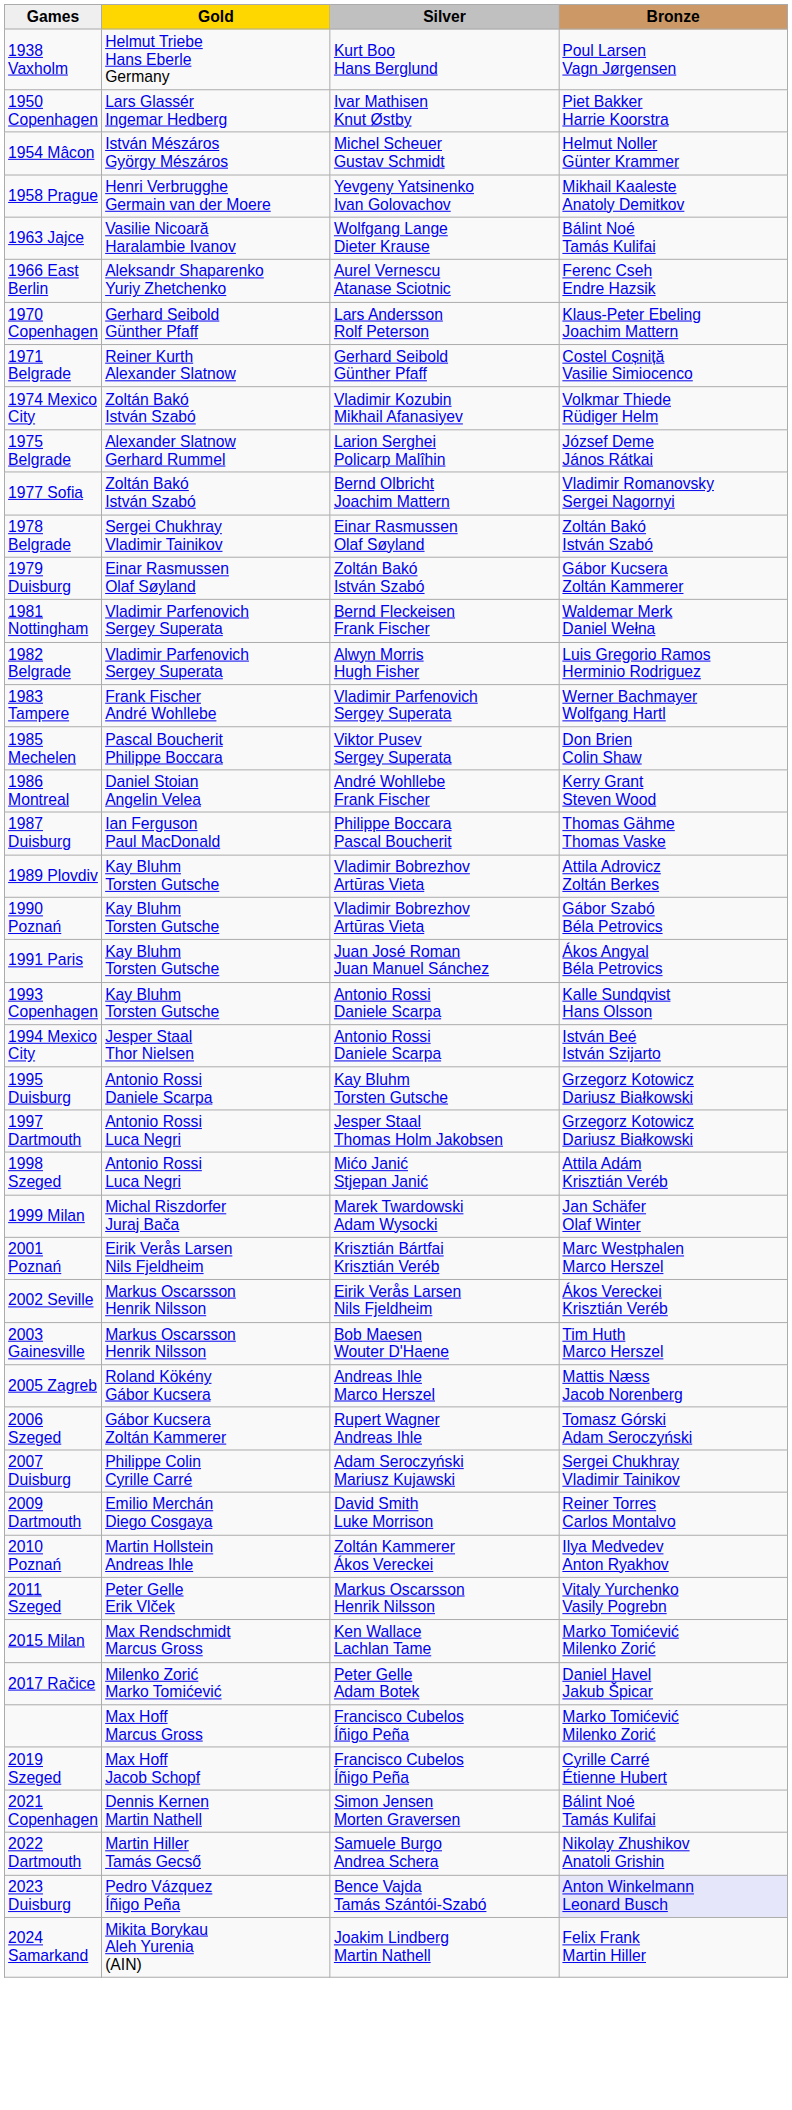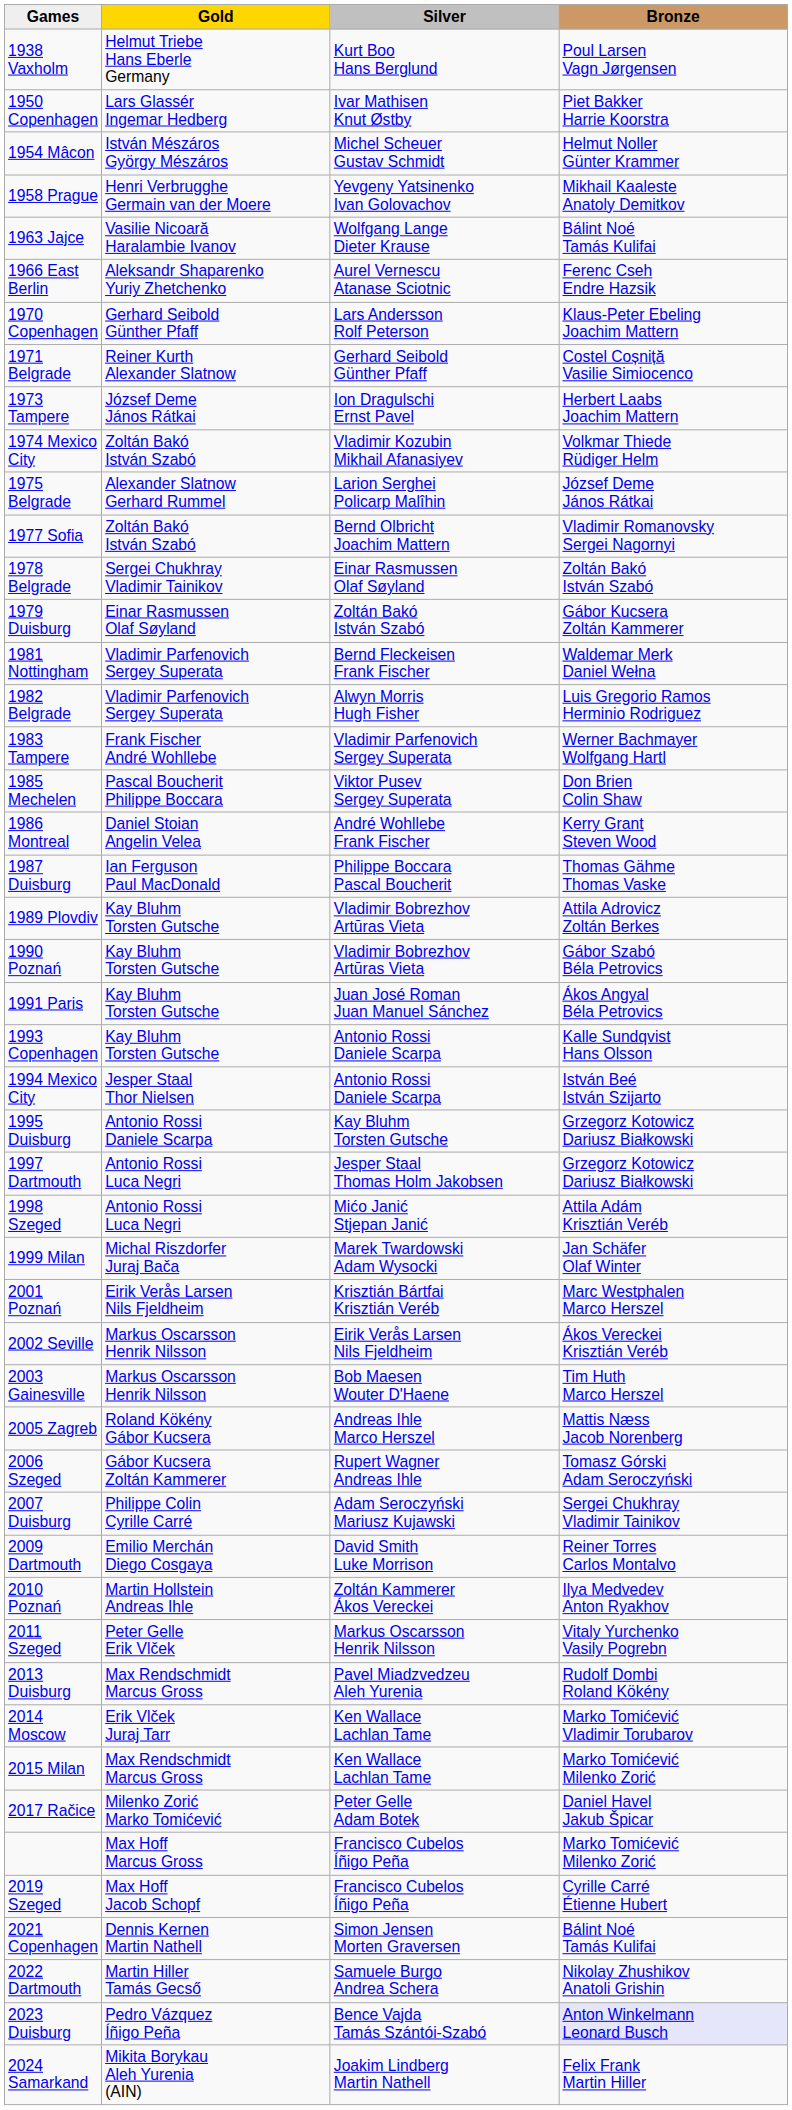 <table class="wikitable sortable" style="width:800px;">
 <tr>
 <th style="width:10%; background:#efefef;">Games</th>
 <th style="width:30%; background:gold">Gold</th>
 <th style="width:30%; background:silver">Silver</th>
 <th style="width:30%; background:#CC9966">Bronze</th>
 </tr>
 <tr>
 <td><a href='#'>1938 Vaxholm</a></td>
 <td><a href='#'>Helmut Triebe</a><br><a href='#'>Hans Eberle</a><br> Germany</td>
 <td><a href='#'>Kurt Boo</a><br><a href='#'>Hans Berglund</a><br></td>
 <td><a href='#'>Poul Larsen</a><br><a href='#'>Vagn Jørgensen</a><br></td>
 </tr>
 <tr>
 <td><a href='#'>1950 Copenhagen</a></td>
 <td><a href='#'>Lars Glassér</a><br><a href='#'>Ingemar Hedberg</a><br></td>
 <td><a href='#'>Ivar Mathisen</a><br><a href='#'>Knut Østby</a><br></td>
 <td><a href='#'>Piet Bakker</a><br><a href='#'>Harrie Koorstra</a><br></td>
 </tr>
 <tr>
 <td><a href='#'>1954 Mâcon</a></td>
 <td><a href='#'>István Mészáros</a><br><a href='#'>György Mészáros</a><br></td>
 <td><a href='#'>Michel Scheuer</a><br><a href='#'>Gustav Schmidt</a><br></td>
 <td><a href='#'>Helmut Noller</a><br><a href='#'>Günter Krammer</a><br></td>
 </tr>
 <tr>
 <td><a href='#'>1958 Prague</a></td>
 <td><a href='#'>Henri Verbrugghe</a><br><a href='#'>Germain van der Moere</a><br></td>
 <td><a href='#'>Yevgeny Yatsinenko</a><br><a href='#'>Ivan Golovachov</a><br></td>
 <td><a href='#'>Mikhail Kaaleste</a><br><a href='#'>Anatoly Demitkov</a><br></td>
 </tr>
 <tr>
 <td><a href='#'>1963 Jajce</a></td>
 <td><a href='#'>Vasilie Nicoară</a><br><a href='#'>Haralambie Ivanov</a><br></td>
 <td><a href='#'>Wolfgang Lange</a><br><a href='#'>Dieter Krause</a><br></td>
 <td><a href='#'>Bálint Noé</a><br><a href='#'>Tamás Kulifai</a><br></td>
 </tr>
 <tr>
 <td><a href='#'>1966 East Berlin</a></td>
 <td><a href='#'>Aleksandr Shaparenko</a><br><a href='#'>Yuriy Zhetchenko</a><br></td>
 <td><a href='#'>Aurel Vernescu</a><br><a href='#'>Atanase Sciotnic</a><br></td>
 <td><a href='#'>Ferenc Cseh</a><br><a href='#'>Endre Hazsik</a><br></td>
 </tr>
 <tr>
 <td><a href='#'>1970 Copenhagen</a></td>
 <td><a href='#'>Gerhard Seibold</a><br><a href='#'>Günther Pfaff</a><br></td>
 <td><a href='#'>Lars Andersson</a><br><a href='#'>Rolf Peterson</a><br></td>
 <td><a href='#'>Klaus-Peter Ebeling</a><br><a href='#'>Joachim Mattern</a><br></td>
 </tr>
 <tr>
 <td><a href='#'>1971 Belgrade</a></td>
 <td><a href='#'>Reiner Kurth</a><br><a href='#'>Alexander Slatnow</a><br></td>
 <td><a href='#'>Gerhard Seibold</a><br><a href='#'>Günther Pfaff</a><br></td>
 <td><a href='#'>Costel Coșniță</a><br><a href='#'>Vasilie Simiocenco</a><br></td>
+</tr>
+<tr>
+<td><a href='#'>1973 Tampere</a></td>
+<td><a href='#'>József Deme</a><br><a href='#'>János Rátkai</a><br></td>
+<td><a href='#'>Ion Dragulschi</a><br><a href='#'>Ernst Pavel</a><br></td>
+<td><a href='#'>Herbert Laabs</a><br><a href='#'>Joachim Mattern</a><br></td>
 </tr>
 <tr>
 <td><a href='#'>1974 Mexico City</a></td>
 <td><a href='#'>Zoltán Bakó</a><br><a href='#'>István Szabó</a><br></td>
 <td><a href='#'>Vladimir Kozubin</a><br><a href='#'>Mikhail Afanasiyev</a><br></td>
 <td><a href='#'>Volkmar Thiede</a><br><a href='#'>Rüdiger Helm</a><br></td>
 </tr>
 <tr>
 <td><a href='#'>1975 Belgrade</a></td>
 <td><a href='#'>Alexander Slatnow</a><br><a href='#'>Gerhard Rummel</a><br></td>
 <td><a href='#'>Larion Serghei</a><br><a href='#'>Policarp Malîhin</a><br></td>
 <td><a href='#'>József Deme</a><br><a href='#'>János Rátkai</a><br></td>
 </tr>
 <tr>
 <td><a href='#'>1977 Sofia</a></td>
 <td><a href='#'>Zoltán Bakó</a><br><a href='#'>István Szabó</a><br></td>
 <td><a href='#'>Bernd Olbricht</a><br><a href='#'>Joachim Mattern</a><br></td>
 <td><a href='#'>Vladimir Romanovsky</a><br><a href='#'>Sergei Nagornyi</a><br></td>
 </tr>
 <tr>
 <td><a href='#'>1978 Belgrade</a></td>
 <td><a href='#'>Sergei Chukhray</a><br><a href='#'>Vladimir Tainikov</a><br></td>
 <td><a href='#'>Einar Rasmussen</a><br><a href='#'>Olaf Søyland</a><br></td>
 <td><a href='#'>Zoltán Bakó</a><br><a href='#'>István Szabó</a><br></td>
 </tr>
 <tr>
 <td><a href='#'>1979 Duisburg</a></td>
 <td><a href='#'>Einar Rasmussen</a><br><a href='#'>Olaf Søyland</a><br></td>
 <td><a href='#'>Zoltán Bakó</a><br><a href='#'>István Szabó</a><br></td>
 <td><a href='#'>Gábor Kucsera</a><br><a href='#'>Zoltán Kammerer</a><br></td>
 </tr>
 <tr>
 <td><a href='#'>1981 Nottingham</a></td>
 <td><a href='#'>Vladimir Parfenovich</a><br><a href='#'>Sergey Superata</a><br></td>
 <td><a href='#'>Bernd Fleckeisen</a><br><a href='#'>Frank Fischer</a><br></td>
 <td><a href='#'>Waldemar Merk</a><br><a href='#'>Daniel Wełna</a><br></td>
 </tr>
 <tr>
 <td><a href='#'>1982 Belgrade</a></td>
 <td><a href='#'>Vladimir Parfenovich</a><br><a href='#'>Sergey Superata</a><br></td>
 <td><a href='#'>Alwyn Morris</a><br><a href='#'>Hugh Fisher</a><br></td>
 <td><a href='#'>Luis Gregorio Ramos</a><br><a href='#'>Herminio Rodriguez</a><br></td>
 </tr>
 <tr>
 <td><a href='#'>1983 Tampere</a></td>
 <td><a href='#'>Frank Fischer</a><br><a href='#'>André Wohllebe</a><br></td>
 <td><a href='#'>Vladimir Parfenovich</a><br><a href='#'>Sergey Superata</a><br></td>
 <td><a href='#'>Werner Bachmayer</a><br><a href='#'>Wolfgang Hartl</a><br></td>
 </tr>
 <tr>
 <td><a href='#'>1985 Mechelen</a></td>
 <td><a href='#'>Pascal Boucherit</a><br><a href='#'>Philippe Boccara</a><br></td>
 <td><a href='#'>Viktor Pusev</a><br><a href='#'>Sergey Superata</a><br></td>
 <td><a href='#'>Don Brien</a><br><a href='#'>Colin Shaw</a><br></td>
 </tr>
 <tr>
 <td><a href='#'>1986 Montreal</a></td>
 <td><a href='#'>Daniel Stoian</a><br><a href='#'>Angelin Velea</a><br></td>
 <td><a href='#'>André Wohllebe</a><br><a href='#'>Frank Fischer</a><br></td>
 <td><a href='#'>Kerry Grant</a><br><a href='#'>Steven Wood</a><br></td>
 </tr>
 <tr>
 <td><a href='#'>1987 Duisburg</a></td>
 <td><a href='#'>Ian Ferguson</a><br><a href='#'>Paul MacDonald</a><br></td>
 <td><a href='#'>Philippe Boccara</a><br><a href='#'>Pascal Boucherit</a><br></td>
 <td><a href='#'>Thomas Gähme</a><br><a href='#'>Thomas Vaske</a><br></td>
 </tr>
 <tr>
 <td><a href='#'>1989 Plovdiv</a></td>
 <td><a href='#'>Kay Bluhm</a><br><a href='#'>Torsten Gutsche</a><br></td>
 <td><a href='#'>Vladimir Bobrezhov</a><br><a href='#'>Artūras Vieta</a><br></td>
 <td><a href='#'>Attila Adrovicz</a><br><a href='#'>Zoltán Berkes</a><br></td>
 </tr>
 <tr>
 <td><a href='#'>1990 Poznań</a></td>
 <td><a href='#'>Kay Bluhm</a><br><a href='#'>Torsten Gutsche</a><br></td>
 <td><a href='#'>Vladimir Bobrezhov</a><br><a href='#'>Artūras Vieta</a><br></td>
 <td><a href='#'>Gábor Szabó</a><br><a href='#'>Béla Petrovics</a><br></td>
 </tr>
 <tr>
 <td><a href='#'>1991 Paris</a></td>
 <td><a href='#'>Kay Bluhm</a><br><a href='#'>Torsten Gutsche</a><br></td>
 <td><a href='#'>Juan José Roman</a><br><a href='#'>Juan Manuel Sánchez</a><br></td>
 <td><a href='#'>Ákos Angyal</a><br><a href='#'>Béla Petrovics</a><br></td>
 </tr>
 <tr>
 <td><a href='#'>1993 Copenhagen</a></td>
 <td><a href='#'>Kay Bluhm</a><br><a href='#'>Torsten Gutsche</a><br></td>
 <td><a href='#'>Antonio Rossi</a><br><a href='#'>Daniele Scarpa</a><br></td>
 <td><a href='#'>Kalle Sundqvist</a><br><a href='#'>Hans Olsson</a><br></td>
 </tr>
 <tr>
 <td><a href='#'>1994 Mexico City</a></td>
 <td><a href='#'>Jesper Staal</a><br><a href='#'>Thor Nielsen</a><br></td>
 <td><a href='#'>Antonio Rossi</a><br><a href='#'>Daniele Scarpa</a><br></td>
 <td><a href='#'>István Beé</a><br><a href='#'>István Szijarto</a><br></td>
 </tr>
 <tr>
 <td><a href='#'>1995 Duisburg</a></td>
 <td><a href='#'>Antonio Rossi</a><br><a href='#'>Daniele Scarpa</a><br></td>
 <td><a href='#'>Kay Bluhm</a><br><a href='#'>Torsten Gutsche</a><br></td>
 <td><a href='#'>Grzegorz Kotowicz</a><br><a href='#'>Dariusz Białkowski</a><br></td>
 </tr>
 <tr>
 <td><a href='#'>1997 Dartmouth</a></td>
 <td><a href='#'>Antonio Rossi</a><br><a href='#'>Luca Negri</a><br></td>
 <td><a href='#'>Jesper Staal</a><br><a href='#'>Thomas Holm Jakobsen</a><br></td>
 <td><a href='#'>Grzegorz Kotowicz</a><br><a href='#'>Dariusz Białkowski</a><br></td>
 </tr>
 <tr>
 <td><a href='#'>1998 Szeged</a></td>
 <td><a href='#'>Antonio Rossi</a><br><a href='#'>Luca Negri</a><br></td>
 <td><a href='#'>Mićo Janić</a><br><a href='#'>Stjepan Janić</a><br></td>
 <td><a href='#'>Attila Adám</a><br><a href='#'>Krisztián Veréb</a><br></td>
 </tr>
 <tr>
 <td><a href='#'>1999 Milan</a></td>
 <td><a href='#'>Michal Riszdorfer</a><br><a href='#'>Juraj Bača</a><br></td>
 <td><a href='#'>Marek Twardowski</a><br><a href='#'>Adam Wysocki</a><br></td>
 <td><a href='#'>Jan Schäfer</a><br><a href='#'>Olaf Winter</a><br></td>
 </tr>
 <tr>
 <td><a href='#'>2001 Poznań</a></td>
 <td><a href='#'>Eirik Verås Larsen</a><br><a href='#'>Nils Fjeldheim</a><br></td>
 <td><a href='#'>Krisztián Bártfai</a><br><a href='#'>Krisztián Veréb</a><br></td>
 <td><a href='#'>Marc Westphalen</a><br><a href='#'>Marco Herszel</a><br></td>
 </tr>
 <tr>
 <td><a href='#'>2002 Seville</a></td>
 <td><a href='#'>Markus Oscarsson</a><br><a href='#'>Henrik Nilsson</a><br></td>
 <td><a href='#'>Eirik Verås Larsen</a><br><a href='#'>Nils Fjeldheim</a><br></td>
 <td><a href='#'>Ákos Vereckei</a><br><a href='#'>Krisztián Veréb</a><br></td>
 </tr>
 <tr>
 <td><a href='#'>2003 Gainesville</a></td>
 <td><a href='#'>Markus Oscarsson</a><br><a href='#'>Henrik Nilsson</a><br></td>
 <td><a href='#'>Bob Maesen</a><br><a href='#'>Wouter D'Haene</a><br></td>
 <td><a href='#'>Tim Huth</a><br><a href='#'>Marco Herszel</a><br></td>
 </tr>
 <tr>
 <td><a href='#'>2005 Zagreb</a></td>
 <td><a href='#'>Roland Kökény</a><br><a href='#'>Gábor Kucsera</a><br></td>
 <td><a href='#'>Andreas Ihle</a><br><a href='#'>Marco Herszel</a><br></td>
 <td><a href='#'>Mattis Næss</a><br><a href='#'>Jacob Norenberg</a><br></td>
 </tr>
 <tr>
 <td><a href='#'>2006 Szeged</a></td>
 <td><a href='#'>Gábor Kucsera</a><br><a href='#'>Zoltán Kammerer</a><br></td>
 <td><a href='#'>Rupert Wagner</a><br><a href='#'>Andreas Ihle</a><br></td>
 <td><a href='#'>Tomasz Górski</a><br><a href='#'>Adam Seroczyński</a><br></td>
 </tr>
 <tr>
 <td><a href='#'>2007 Duisburg</a></td>
 <td><a href='#'>Philippe Colin</a><br><a href='#'>Cyrille Carré</a><br></td>
 <td><a href='#'>Adam Seroczyński</a><br><a href='#'>Mariusz Kujawski</a><br></td>
 <td><a href='#'>Sergei Chukhray</a><br><a href='#'>Vladimir Tainikov</a><br></td>
 </tr>
 <tr>
 <td><a href='#'>2009 Dartmouth</a></td>
 <td><a href='#'>Emilio Merchán</a><br><a href='#'>Diego Cosgaya</a><br></td>
 <td><a href='#'>David Smith</a><br><a href='#'>Luke Morrison</a><br></td>
 <td><a href='#'>Reiner Torres</a><br><a href='#'>Carlos Montalvo</a><br></td>
 </tr>
 <tr>
 <td><a href='#'>2010 Poznań</a></td>
 <td><a href='#'>Martin Hollstein</a><br><a href='#'>Andreas Ihle</a><br></td>
 <td><a href='#'>Zoltán Kammerer</a><br><a href='#'>Ákos Vereckei</a><br></td>
 <td><a href='#'>Ilya Medvedev</a><br><a href='#'>Anton Ryakhov</a><br></td>
 </tr>
 <tr>
 <td><a href='#'>2011 Szeged</a></td>
 <td><a href='#'>Peter Gelle</a><br><a href='#'>Erik Vlček</a><br></td>
 <td><a href='#'>Markus Oscarsson</a><br><a href='#'>Henrik Nilsson</a><br></td>
 <td><a href='#'>Vitaly Yurchenko</a><br><a href='#'>Vasily Pogrebn</a><br></td>
 </tr>
 <tr>
+<td><a href='#'>2013 Duisburg</a></td>
+<td><a href='#'>Max Rendschmidt</a><br><a href='#'>Marcus Gross</a><br></td>
+<td><a href='#'>Pavel Miadzvedzeu</a><br><a href='#'>Aleh Yurenia</a><br></td>
+<td><a href='#'>Rudolf Dombi</a><br><a href='#'>Roland Kökény</a><br></td>
+</tr>
+<tr>
+<td><a href='#'>2014 Moscow</a></td>
+<td><a href='#'>Erik Vlček</a><br><a href='#'>Juraj Tarr</a><br></td>
+<td><a href='#'>Ken Wallace</a><br><a href='#'>Lachlan Tame</a><br></td>
+<td><a href='#'>Marko Tomićević</a><br><a href='#'>Vladimir Torubarov</a><br></td>
+</tr>
+<tr>
 <td><a href='#'>2015 Milan</a></td>
 <td><a href='#'>Max Rendschmidt</a><br><a href='#'>Marcus Gross</a><br></td>
 <td><a href='#'>Ken Wallace</a><br><a href='#'>Lachlan Tame</a><br></td>
 <td><a href='#'>Marko Tomićević</a><br><a href='#'>Milenko Zorić</a><br></td>
 </tr>
 <tr>
 <td><a href='#'>2017 Račice</a></td>
 <td><a href='#'>Milenko Zorić</a><br><a href='#'>Marko Tomićević</a><br></td>
 <td><a href='#'>Peter Gelle</a><br><a href='#'>Adam Botek</a><br></td>
 <td><a href='#'>Daniel Havel</a><br><a href='#'>Jakub Špicar</a><br></td>
 </tr>
 <tr>
 <td></td>
 <td><a href='#'>Max Hoff</a><br><a href='#'>Marcus Gross</a><br></td>
 <td><a href='#'>Francisco Cubelos</a><br><a href='#'>Íñigo Peña</a><br></td>
 <td><a href='#'>Marko Tomićević</a><br><a href='#'>Milenko Zorić</a><br></td>
 </tr>
 <tr>
 <td><a href='#'>2019 Szeged</a></td>
 <td><a href='#'>Max Hoff</a><br><a href='#'>Jacob Schopf</a><br></td>
 <td><a href='#'>Francisco Cubelos</a><br><a href='#'>Íñigo Peña</a><br></td>
 <td><a href='#'>Cyrille Carré</a><br><a href='#'>Étienne Hubert</a><br></td>
 </tr>
 <tr>
 <td><a href='#'>2021 Copenhagen</a></td>
 <td><a href='#'>Dennis Kernen</a><br><a href='#'>Martin Nathell</a><br></td>
 <td><a href='#'>Simon Jensen</a><br><a href='#'>Morten Graversen</a><br></td>
 <td><a href='#'>Bálint Noé</a><br><a href='#'>Tamás Kulifai</a><br></td>
 </tr>
 <tr>
 <td><a href='#'>2022 Dartmouth</a></td>
 <td><a href='#'>Martin Hiller</a><br><a href='#'>Tamás Gecső</a><br></td>
 <td><a href='#'>Samuele Burgo</a><br><a href='#'>Andrea Schera</a><br></td>
 <td><a href='#'>Nikolay Zhushikov</a><br><a href='#'>Anatoli Grishin</a><br></td>
 </tr>
 <tr>
 <td><a href='#'>2023 Duisburg</a></td>
 <td><a href='#'>Pedro Vázquez</a><br><a href='#'>Íñigo Peña</a><br></td>
 <td><a href='#'>Bence Vajda</a><br><a href='#'>Tamás Szántói-Szabó</a><br></td>
 <td style="background: lavender;"><a href='#'>Anton Winkelmann</a><br><a href='#'>Leonard Busch</a><br></td>
 </tr>
 <tr>
 <td><a href='#'>2024 Samarkand</a></td>
 <td><a href='#'>Mikita Borykau</a><br><a href='#'>Aleh Yurenia</a><br>(AIN)</td>
 <td><a href='#'>Joakim Lindberg</a><br><a href='#'>Martin Nathell</a><br></td>
 <td><a href='#'>Felix Frank</a><br><a href='#'>Martin Hiller</a><br></td>
 </tr>
 </table>
